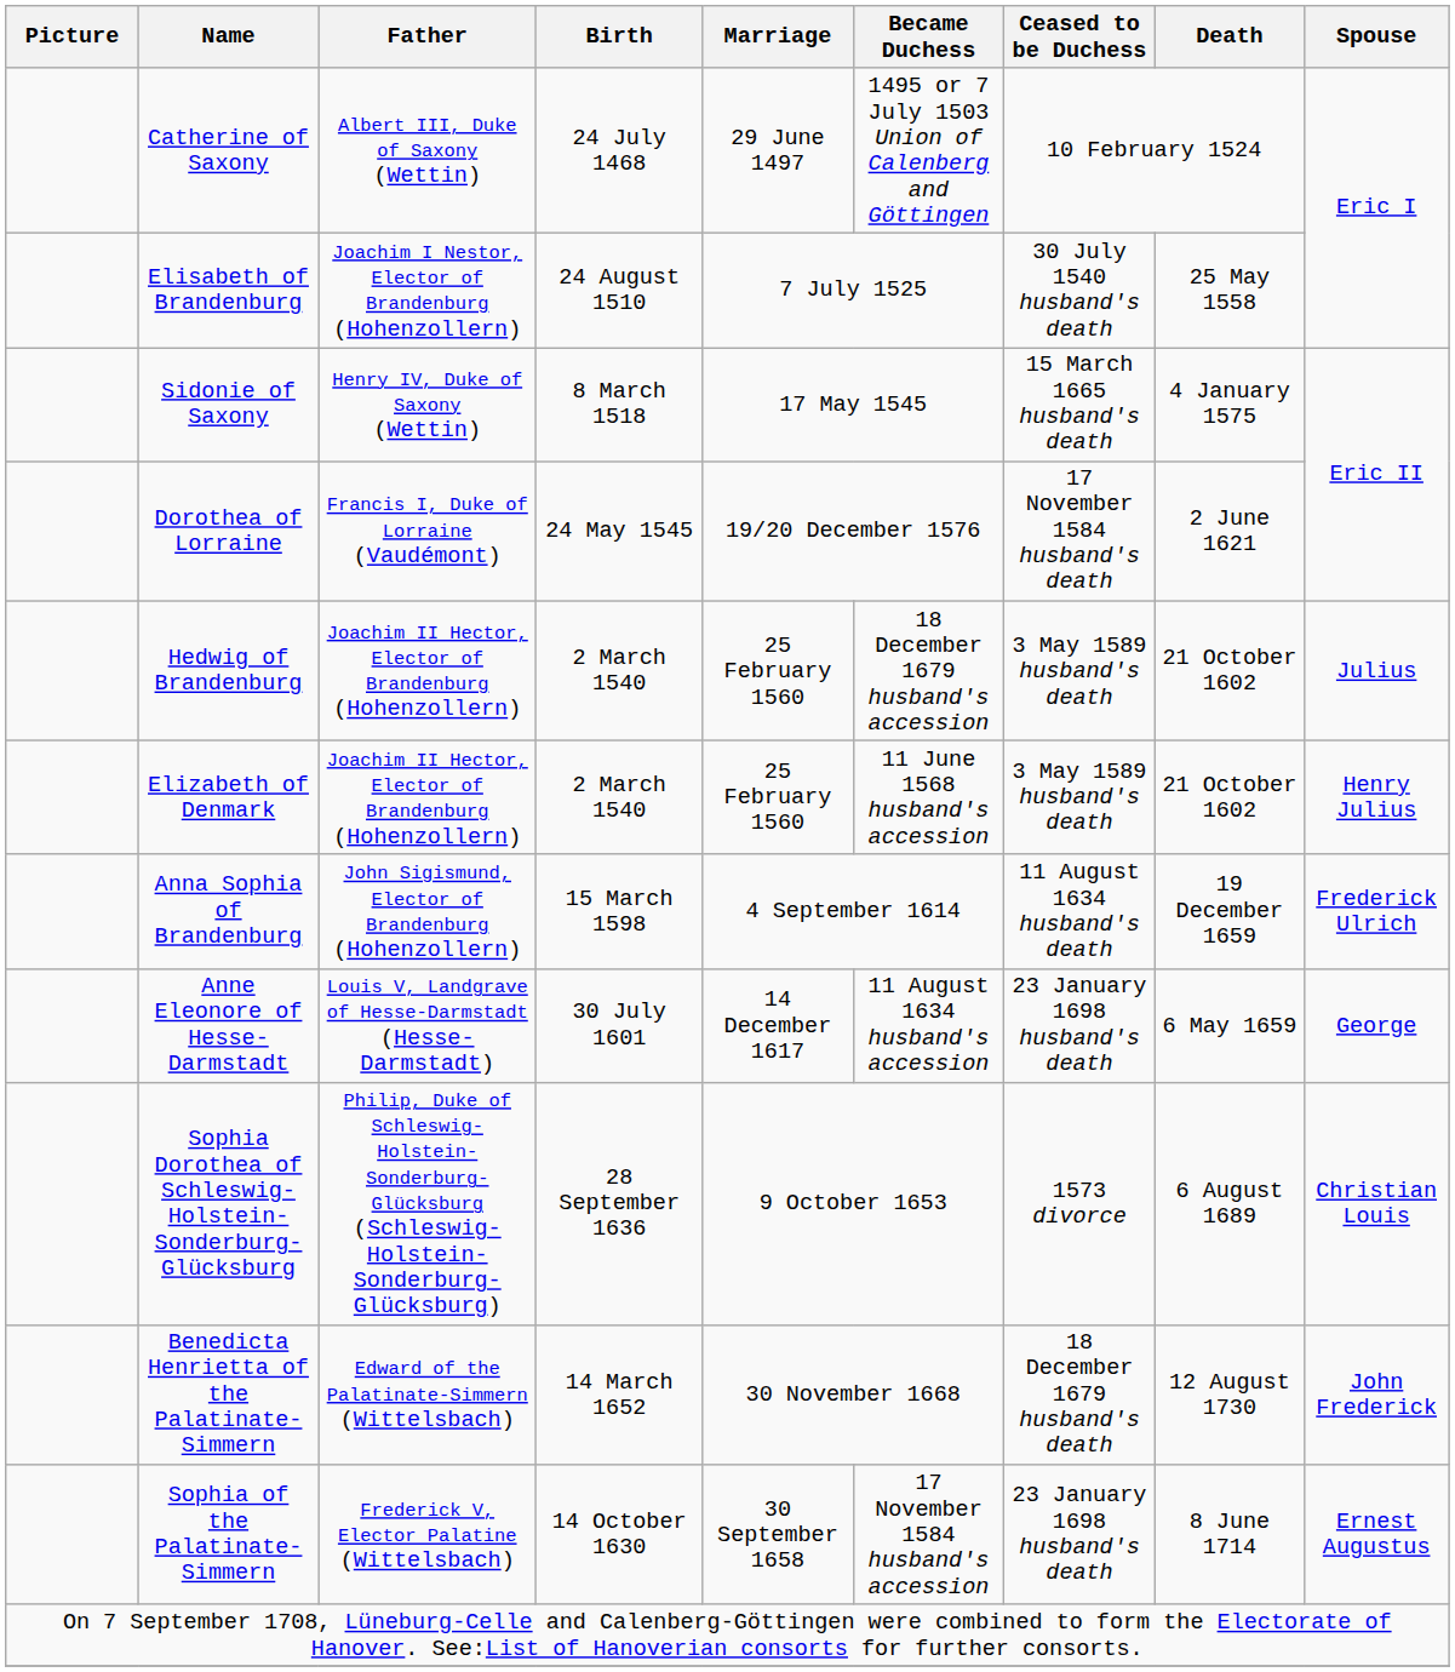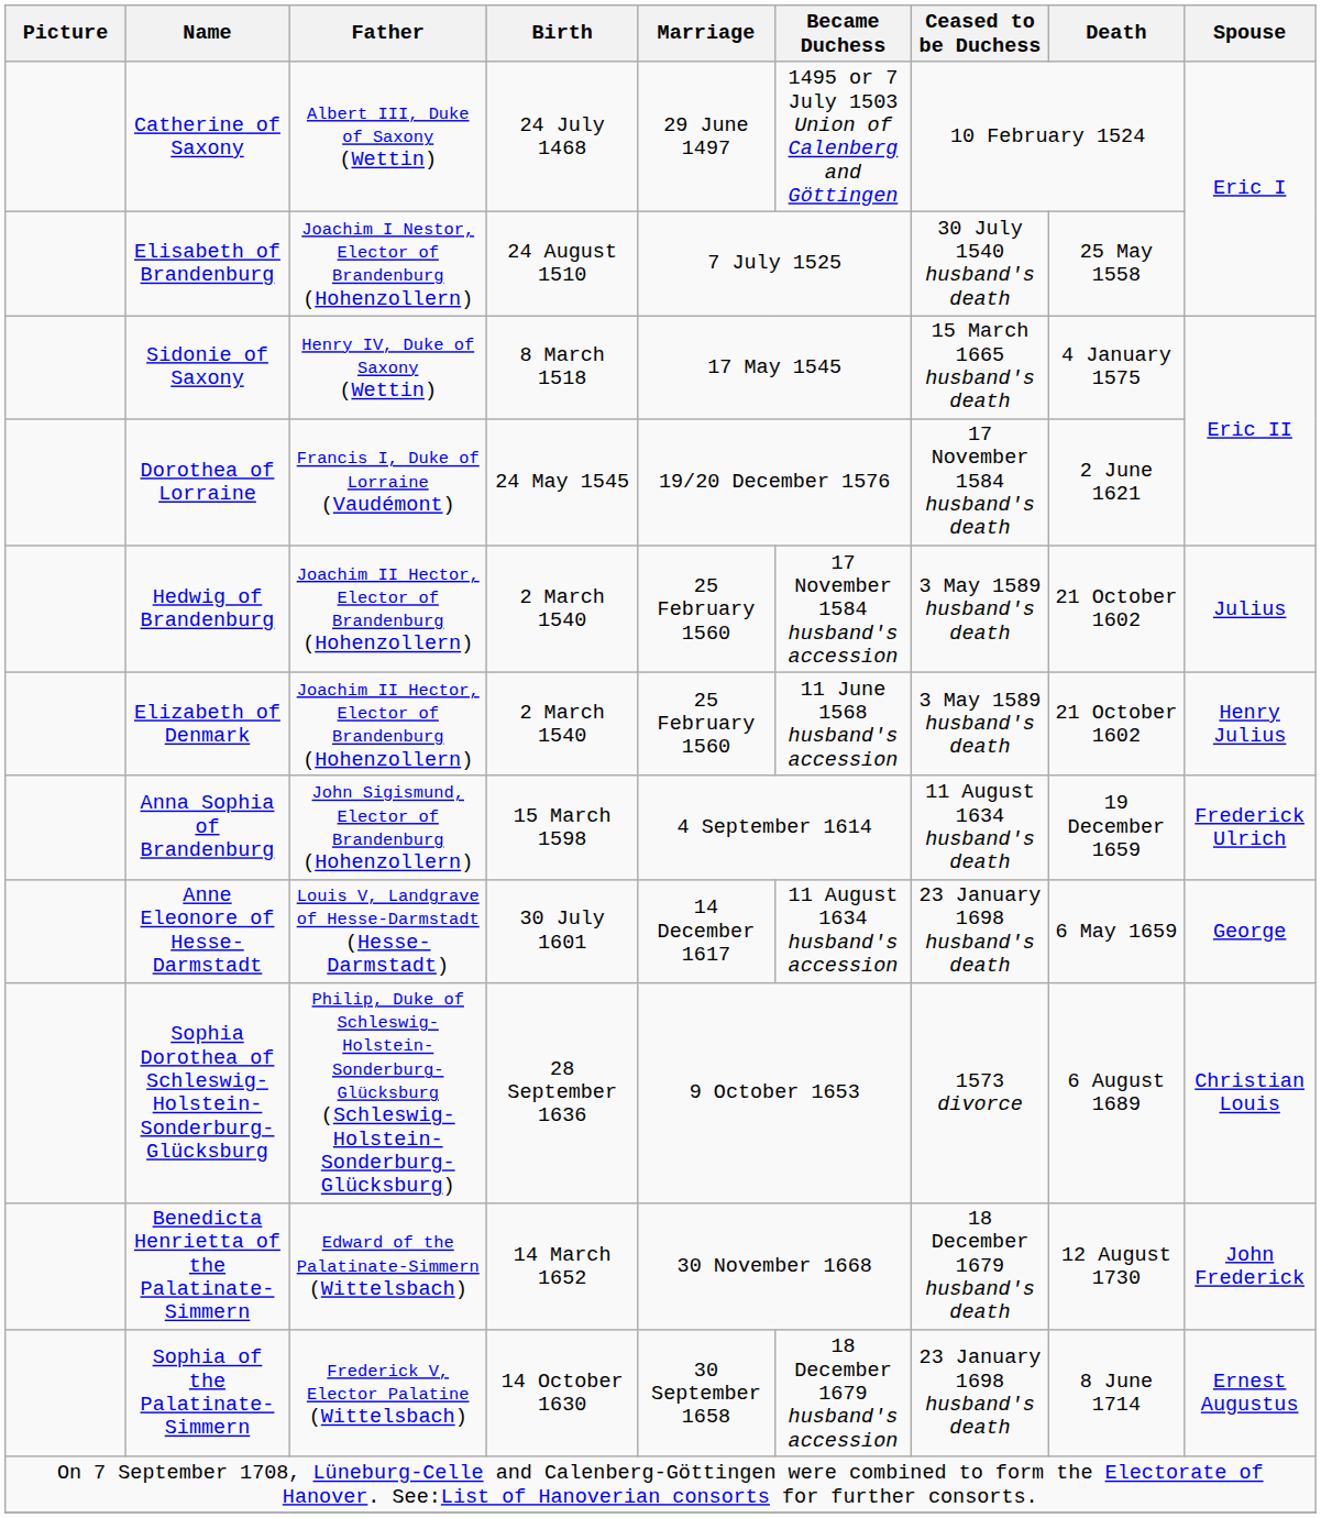 <table width=95% class="wikitable">
 <tr>
 <th width = "8%">Picture</th>
 <th width = "10%">Name</th>
 <th width = "9%">Father</th>
 <th width = "10%">Birth</th>
 <th width = "9%">Marriage</th>
 <th width = "9%">Became Duchess</th>
 <th width = "9%">Ceased to be Duchess</th>
 <th width = "9%">Death</th>
 <th width = "6%">Spouse</th>
 </tr>
 <tr>
 <td align="center"></td>
 <td align="center"><a href='#'>Catherine of Saxony</a></td>
 <td align="center"><small><a href='#'>Albert III, Duke of Saxony</a></small><br>(<a href='#'>Wettin</a>)</td>
 <td align="center">24 July 1468</td>
 <td align="center">29 June 1497</td>
 <td align="center">1495 or 7 July 1503<br><em>Union of <a href='#'>Calenberg</a> and <a href='#'>Göttingen</a></em></td>
 <td align="center" colspan="2">10 February 1524</td>
 <td align="center" rowspan="2"><a href='#'>Eric I</a></td>
 </tr>
 <tr>
 <td align="center"></td>
 <td align="center"><a href='#'>Elisabeth of Brandenburg</a></td>
 <td align="center"><small><a href='#'>Joachim I Nestor, Elector of Brandenburg</a></small><br>(<a href='#'>Hohenzollern</a>)</td>
 <td align="center">24 August 1510</td>
 <td align="center" colspan="2">7 July 1525</td>
 <td align="center">30 July 1540<br><em>husband's death</em></td>
 <td align="center">25 May 1558</td>
 </tr>
 <tr>
 <td align="center"></td>
 <td align="center"><a href='#'>Sidonie of Saxony</a></td>
 <td align="center"><small><a href='#'>Henry IV, Duke of Saxony</a></small><br>(<a href='#'>Wettin</a>)</td>
 <td align="center">8 March 1518</td>
 <td align="center" colspan="2">17 May 1545</td>
 <td align="center">15 March 1665<br><em>husband's death</em></td>
 <td align="center">4 January 1575</td>
 <td align="center" rowspan="2"><a href='#'>Eric II</a></td>
 </tr>
 <tr>
 <td align="center"></td>
 <td align="center"><a href='#'>Dorothea of Lorraine</a></td>
 <td align="center"><small><a href='#'>Francis I, Duke of Lorraine</a></small><br>(<a href='#'>Vaudémont</a>)</td>
 <td align="center">24 May 1545</td>
 <td align="center" colspan="2">19/20 December 1576</td>
 <td align="center">17 November 1584<br><em>husband's death</em></td>
 <td align="center">2 June 1621</td>
 </tr>
 <tr>
 <td align="center"></td>
 <td align="center"><a href='#'>Hedwig of Brandenburg</a></td>
 <td align="center"><small><a href='#'>Joachim II Hector, Elector of Brandenburg</a></small><br>(<a href='#'>Hohenzollern</a>)</td>
 <td align="center">2 March 1540</td>
 <td align="center">25 February 1560</td>
-<td align="center">18 December 1679<br><em>husband's accession</em></td>
+<td align="center">17 November 1584<br><em>husband's accession</em></td>
 <td align="center">3 May 1589<br><em>husband's death</em></td>
 <td align="center">21 October 1602</td>
 <td align="center"><a href='#'>Julius</a></td>
 </tr>
 <tr>
 <td align="center"></td>
 <td align="center"><a href='#'>Elizabeth of Denmark</a></td>
 <td align="center"><small><a href='#'>Joachim II Hector, Elector of Brandenburg</a></small><br>(<a href='#'>Hohenzollern</a>)</td>
 <td align="center">2 March 1540</td>
 <td align="center">25 February 1560</td>
 <td align="center">11 June 1568<br><em>husband's accession</em></td>
 <td align="center">3 May 1589<br><em>husband's death</em></td>
 <td align="center">21 October 1602</td>
 <td align="center"><a href='#'>Henry Julius</a></td>
 </tr>
 <tr>
 <td align="center"></td>
 <td align="center"><a href='#'>Anna Sophia of Brandenburg</a></td>
 <td align="center"><small><a href='#'>John Sigismund, Elector of Brandenburg</a></small><br>(<a href='#'>Hohenzollern</a>)</td>
 <td align="center">15 March 1598</td>
 <td align="center" colspan="2">4 September 1614</td>
 <td align="center">11 August 1634<br><em>husband's death</em></td>
 <td align="center">19 December 1659</td>
 <td align="center"><a href='#'>Frederick Ulrich</a></td>
 </tr>
 <tr>
 <td align="center"></td>
 <td align="center"><a href='#'>Anne Eleonore of Hesse-Darmstadt</a></td>
 <td align="center"><small><a href='#'>Louis V, Landgrave of Hesse-Darmstadt</a></small> <br>(<a href='#'>Hesse-Darmstadt</a>)</td>
 <td align="center">30 July 1601</td>
 <td align="center">14 December 1617</td>
 <td align="center">11 August 1634<br><em>husband's accession</em></td>
 <td align="center">23 January 1698<br><em>husband's death</em></td>
 <td align="center">6 May 1659</td>
 <td align="center"><a href='#'>George</a></td>
 </tr>
 <tr>
 <td align="center"></td>
 <td align="center"><a href='#'>Sophia Dorothea of Schleswig-Holstein-Sonderburg-Glücksburg</a></td>
 <td align="center"><small><a href='#'>Philip, Duke of Schleswig-Holstein-Sonderburg-Glücksburg</a></small> <br>(<a href='#'>Schleswig-Holstein-Sonderburg-Glücksburg</a>)</td>
 <td align="center">28 September 1636</td>
 <td align="center" colspan="2">9 October 1653</td>
 <td align="center">1573<br><em>divorce</em></td>
 <td align="center">6 August 1689</td>
 <td align="center"><a href='#'>Christian Louis</a></td>
 </tr>
 <tr>
 <td align="center"></td>
 <td align="center"><a href='#'>Benedicta Henrietta of the Palatinate-Simmern</a></td>
 <td align="center"><small><a href='#'>Edward of the Palatinate-Simmern</a></small> <br>(<a href='#'>Wittelsbach</a>)</td>
 <td align="center">14 March 1652</td>
 <td align="center" colspan="2">30 November 1668</td>
 <td align="center">18 December 1679<br><em>husband's death</em></td>
 <td align="center">12 August 1730</td>
 <td align="center"><a href='#'>John Frederick</a></td>
 </tr>
 <tr>
 <td align="center"></td>
 <td align="center"><a href='#'>Sophia of the Palatinate-Simmern</a></td>
 <td align="center"><small><a href='#'>Frederick V, Elector Palatine</a></small> <br>(<a href='#'>Wittelsbach</a>)</td>
 <td align="center">14 October 1630</td>
 <td align="center">30 September 1658</td>
-<td align="center">17 November 1584<br><em>husband's accession</em></td>
+<td align="center">18 December 1679<br><em>husband's accession</em></td>
 <td align="center">23 January 1698<br><em>husband's death</em></td>
 <td align="center">8 June 1714</td>
 <td align="center"><a href='#'>Ernest Augustus</a></td>
 </tr>
 <tr>
 <td align="center" colspan="9">On 7 September 1708, <a href='#'>Lüneburg-Celle</a> and Calenberg-Göttingen were combined to form the <a href='#'>Electorate of Hanover</a>.  See:<a href='#'>List of Hanoverian consorts</a> for further consorts.</td>
 </tr>
 <tr>
 </tr>
 </table>
